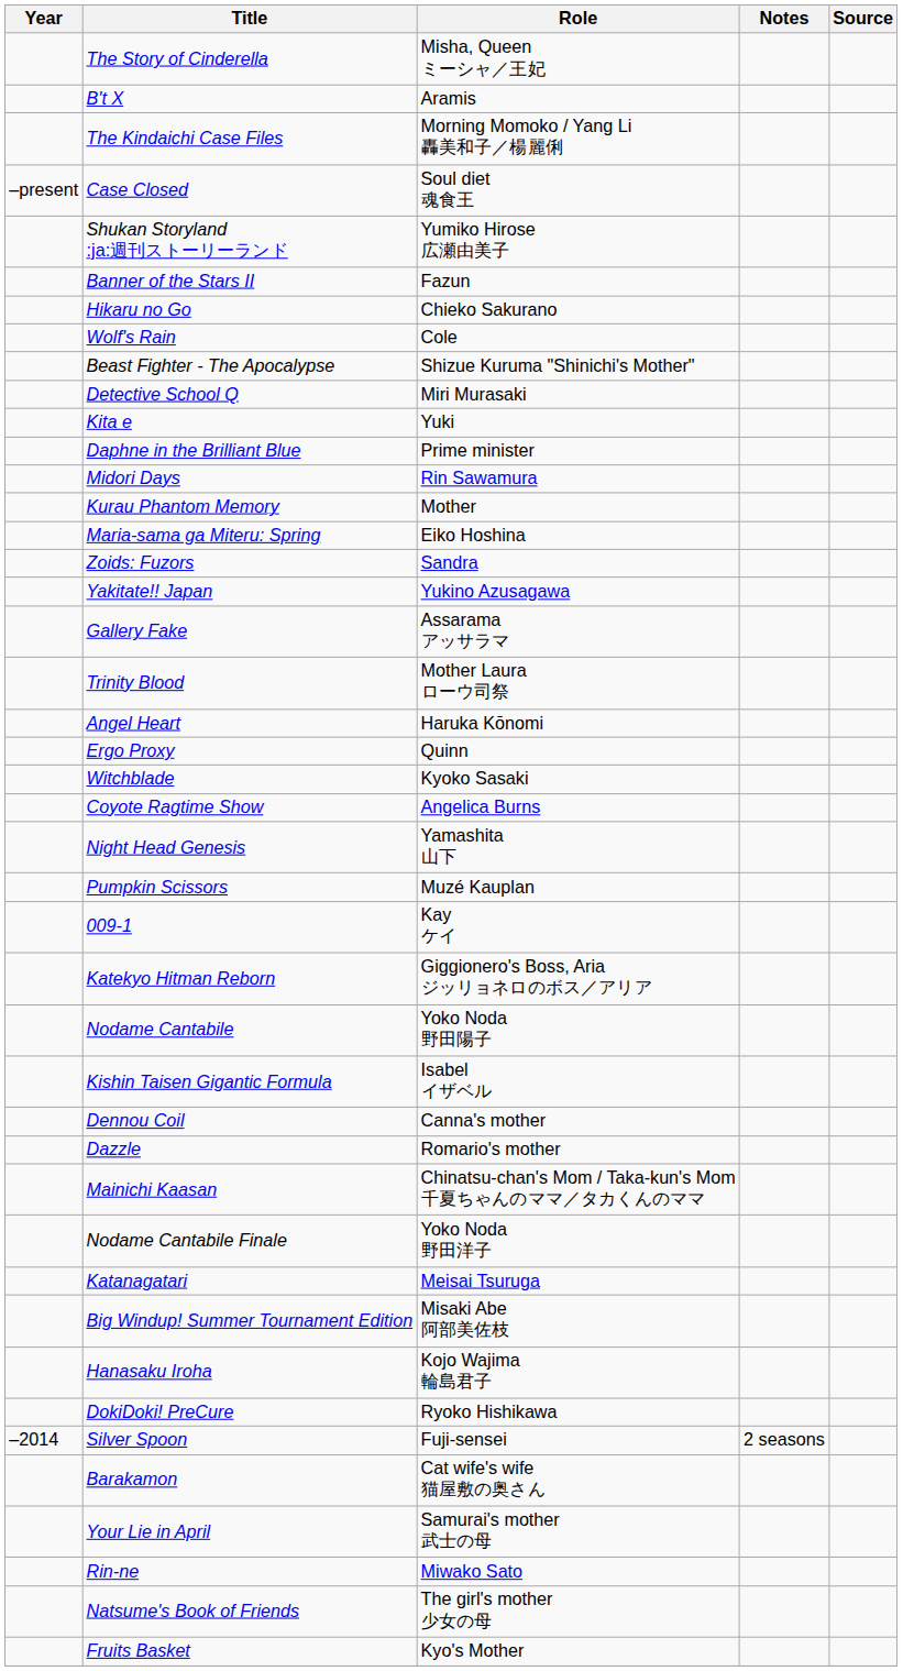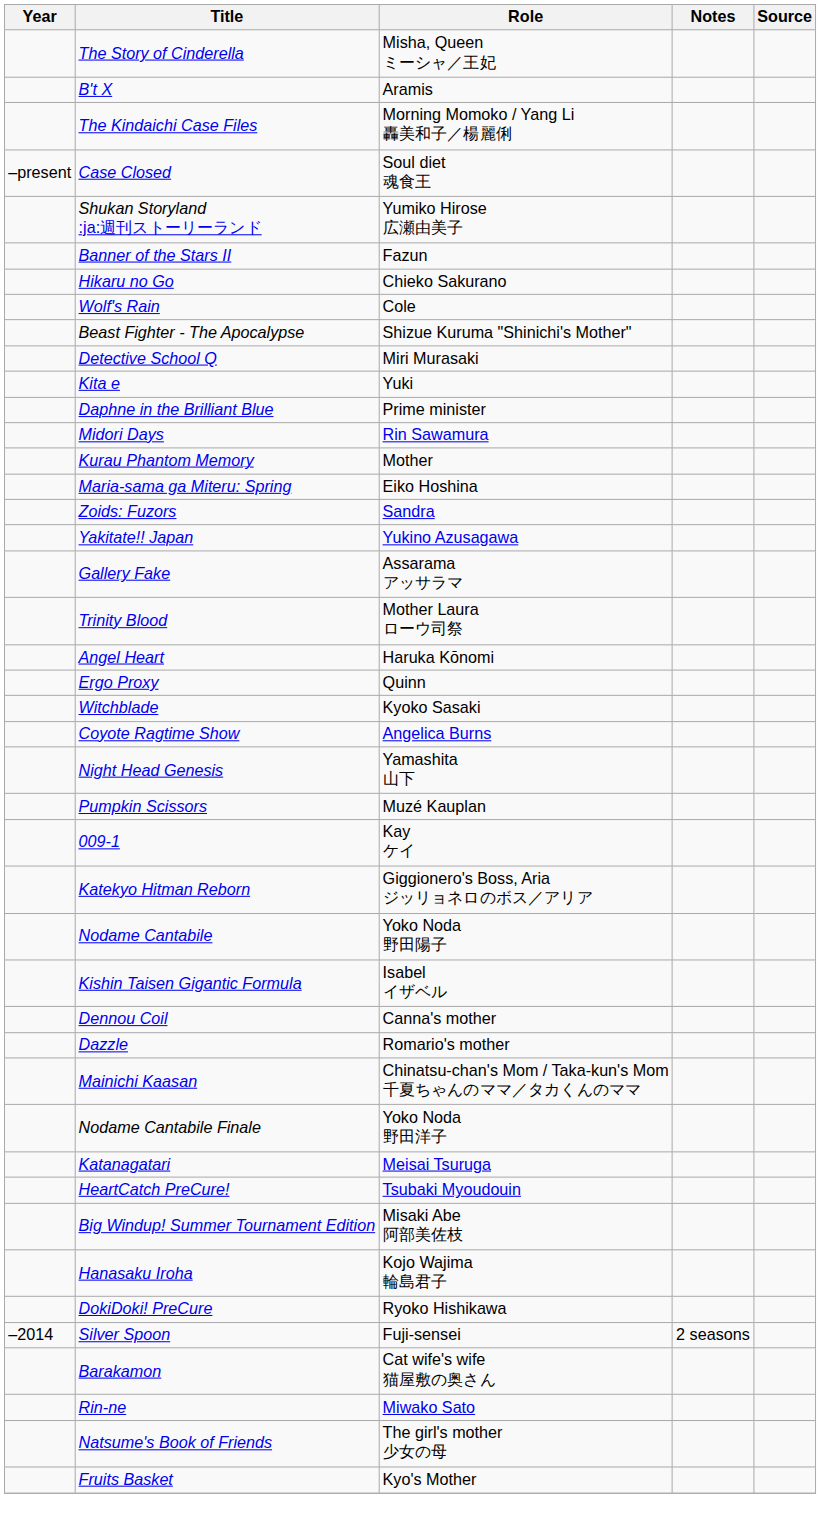 <table class="wikitable sortable plainrowheaders">
 <tr>
 <th>Year</th>
 <th>Title</th>
 <th>Role</th>
 <th class="unsortable">Notes</th>
 <th class="unsortable">Source</th>
 </tr>
 <tr>
 <td></td>
 <td><em><a href='#'>The Story of Cinderella</a></em></td>
 <td>Misha, Queen<br>ミーシャ／王妃</td>
 <td></td>
 <td></td>
 </tr>
 <tr>
 <td></td>
 <td><em><a href='#'>B't X</a></em></td>
 <td>Aramis</td>
 <td></td>
 <td></td>
 </tr>
 <tr>
 <td></td>
 <td><em><a href='#'>The Kindaichi Case Files</a></em></td>
 <td>Morning Momoko / Yang Li<br>轟美和子／楊麗俐</td>
 <td></td>
 <td></td>
 </tr>
 <tr>
 <td>–present</td>
 <td><em><a href='#'>Case Closed</a></em></td>
 <td>Soul diet<br>魂食王</td>
 <td></td>
 <td></td>
 </tr>
 <tr>
 <td></td>
 <td><em>Shukan Storyland</em><br><a href='#'>:ja:週刊ストーリーランド</a></td>
 <td>Yumiko Hirose<br>広瀬由美子</td>
 <td></td>
 <td></td>
 </tr>
 <tr>
 <td></td>
 <td><em><a href='#'>Banner of the Stars II</a></em></td>
 <td>Fazun</td>
 <td></td>
 <td></td>
 </tr>
 <tr>
 <td></td>
 <td><em><a href='#'>Hikaru no Go</a></em></td>
 <td>Chieko Sakurano</td>
 <td></td>
 <td></td>
 </tr>
 <tr>
 <td></td>
 <td><em><a href='#'>Wolf's Rain</a></em></td>
 <td>Cole</td>
 <td></td>
 <td></td>
 </tr>
 <tr>
 <td></td>
 <td><em>Beast Fighter - The Apocalypse</em></td>
 <td>Shizue Kuruma "Shinichi's Mother"</td>
 <td></td>
 </tr>
 <tr>
 <td></td>
 <td><em><a href='#'>Detective School Q</a></em></td>
 <td>Miri Murasaki</td>
 <td></td>
 <td></td>
 </tr>
 <tr>
 <td></td>
 <td><em><a href='#'>Kita e</a></em></td>
 <td>Yuki</td>
 <td></td>
 <td></td>
 </tr>
 <tr>
 <td></td>
 <td><em><a href='#'>Daphne in the Brilliant Blue</a></em></td>
 <td>Prime minister</td>
 <td></td>
 <td></td>
 </tr>
 <tr>
 <td></td>
 <td><em><a href='#'>Midori Days</a></em></td>
 <td><a href='#'>Rin Sawamura</a></td>
 <td></td>
 <td></td>
 </tr>
 <tr>
 <td></td>
 <td><em><a href='#'>Kurau Phantom Memory</a></em></td>
 <td>Mother</td>
 <td></td>
 <td></td>
 </tr>
 <tr>
 <td></td>
 <td><em><a href='#'>Maria-sama ga Miteru: Spring</a></em></td>
 <td>Eiko Hoshina</td>
 <td></td>
 <td></td>
 </tr>
 <tr>
 <td></td>
 <td><em><a href='#'>Zoids: Fuzors</a></em></td>
 <td><a href='#'>Sandra</a></td>
 <td></td>
 <td></td>
 </tr>
 <tr>
 <td></td>
 <td><em><a href='#'>Yakitate!! Japan</a></em></td>
 <td><a href='#'>Yukino Azusagawa</a></td>
 <td></td>
 <td></td>
 </tr>
 <tr>
 <td></td>
 <td><em><a href='#'>Gallery Fake</a></em></td>
 <td>Assarama<br>アッサラマ</td>
 <td></td>
 <td></td>
 </tr>
 <tr>
 <td></td>
 <td><em><a href='#'>Trinity Blood</a></em></td>
 <td>Mother Laura<br>ローウ司祭</td>
 <td></td>
 <td></td>
 </tr>
 <tr>
 <td></td>
 <td><em><a href='#'>Angel Heart</a></em></td>
 <td>Haruka Kōnomi</td>
 <td></td>
 <td></td>
 </tr>
 <tr>
 <td></td>
 <td><em><a href='#'>Ergo Proxy</a></em></td>
 <td>Quinn</td>
 <td></td>
 <td></td>
 </tr>
 <tr>
 <td></td>
 <td><em><a href='#'>Witchblade</a></em></td>
 <td>Kyoko Sasaki</td>
 <td></td>
 <td></td>
 </tr>
 <tr>
 <td></td>
 <td><em><a href='#'>Coyote Ragtime Show</a></em></td>
 <td><a href='#'>Angelica Burns</a></td>
 <td></td>
 <td></td>
 </tr>
 <tr>
 <td></td>
 <td><em><a href='#'>Night Head Genesis</a></em></td>
 <td>Yamashita<br>山下</td>
 <td></td>
 <td></td>
 </tr>
 <tr>
 <td></td>
 <td><em><a href='#'>Pumpkin Scissors</a></em></td>
 <td>Muzé Kauplan</td>
 <td></td>
 <td></td>
 </tr>
 <tr>
 <td></td>
 <td><em><a href='#'>009-1</a></em></td>
 <td>Kay<br>ケイ</td>
 <td></td>
 <td></td>
 </tr>
 <tr>
 <td></td>
 <td><em><a href='#'>Katekyo Hitman Reborn</a></em></td>
 <td>Giggionero's Boss, Aria<br>ジッリョネロのボス／アリア </td>
 <td></td>
 <td></td>
 </tr>
 <tr>
 <td></td>
 <td><em><a href='#'>Nodame Cantabile</a></em></td>
 <td>Yoko Noda<br>野田陽子</td>
 <td></td>
 <td></td>
 </tr>
 <tr>
 <td></td>
 <td><em><a href='#'>Kishin Taisen Gigantic Formula</a></em></td>
 <td>Isabel<br>イザベル</td>
 <td></td>
 <td></td>
 </tr>
 <tr>
 <td></td>
 <td><em><a href='#'>Dennou Coil</a></em></td>
 <td>Canna's mother</td>
 <td></td>
 <td></td>
 </tr>
 <tr>
 <td></td>
 <td><em><a href='#'>Dazzle</a></em></td>
 <td>Romario's mother</td>
 <td></td>
 <td></td>
 </tr>
 <tr>
 <td></td>
 <td><em><a href='#'>Mainichi Kaasan</a></em></td>
 <td>Chinatsu-chan's Mom / Taka-kun's Mom<br>千夏ちゃんのママ／タカくんのママ</td>
 <td></td>
 <td></td>
 </tr>
 <tr>
 <td></td>
 <td><em>Nodame Cantabile Finale</em></td>
 <td>Yoko Noda<br>野田洋子</td>
 <td></td>
 <td></td>
 </tr>
 <tr>
 <td></td>
 <td><em><a href='#'>Katanagatari</a></em></td>
 <td><a href='#'>Meisai Tsuruga</a></td>
 <td></td>
 <td></td>
 </tr>
 <tr>
 <td></td>
+<td><em><a href='#'>HeartCatch PreCure!</a></em></td>
+<td><a href='#'>Tsubaki Myoudouin</a></td>
+<td></td>
+<td></td>
+</tr>
+<tr>
+<td></td>
 <td><em><a href='#'>Big Windup! Summer Tournament Edition</a></em></td>
 <td>Misaki Abe<br>阿部美佐枝</td>
 <td></td>
 <td></td>
 </tr>
 <tr>
 <td></td>
 <td><em><a href='#'>Hanasaku Iroha</a></em></td>
 <td>Kojo Wajima<br>輪島君子</td>
 <td></td>
 <td></td>
 </tr>
 <tr>
 <td></td>
 <td><em><a href='#'>DokiDoki! PreCure</a></em></td>
 <td>Ryoko Hishikawa</td>
 <td></td>
 <td></td>
 </tr>
 <tr>
 <td>–2014</td>
 <td><em><a href='#'>Silver Spoon</a></em></td>
 <td>Fuji-sensei</td>
 <td>2 seasons</td>
 <td></td>
 </tr>
 <tr>
 <td></td>
 <td><em><a href='#'>Barakamon</a></em></td>
 <td>Cat wife's wife<br>猫屋敷の奥さん</td>
 <td></td>
 <td></td>
 </tr>
 <tr>
 <td></td>
-<td><em><a href='#'>Your Lie in April</a></em></td>
-<td>Samurai's mother<br>武士の母</td>
-<td></td>
-<td></td>
-</tr>
-<tr>
-<td></td>
 <td><em><a href='#'>Rin-ne</a></em></td>
 <td><a href='#'>Miwako Sato</a></td>
 <td></td>
 <td></td>
 </tr>
 <tr>
 <td></td>
 <td><em><a href='#'>Natsume's Book of Friends</a></em></td>
 <td>The girl's mother<br>少女の母</td>
 <td></td>
 <td></td>
 </tr>
 <tr>
 <td></td>
 <td><em><a href='#'>Fruits Basket</a></em></td>
 <td>Kyo's Mother</td>
 <td></td>
 <td></td>
 </tr>
 <tr>
 </tr>
 </table>
